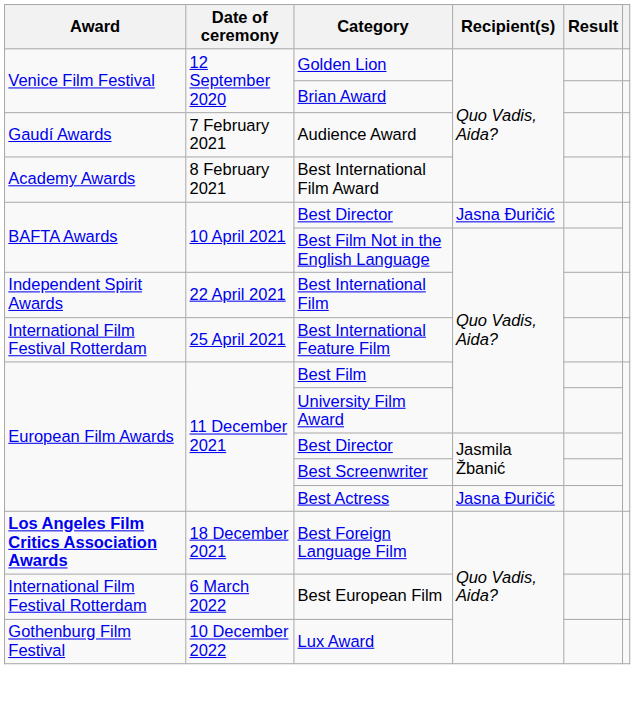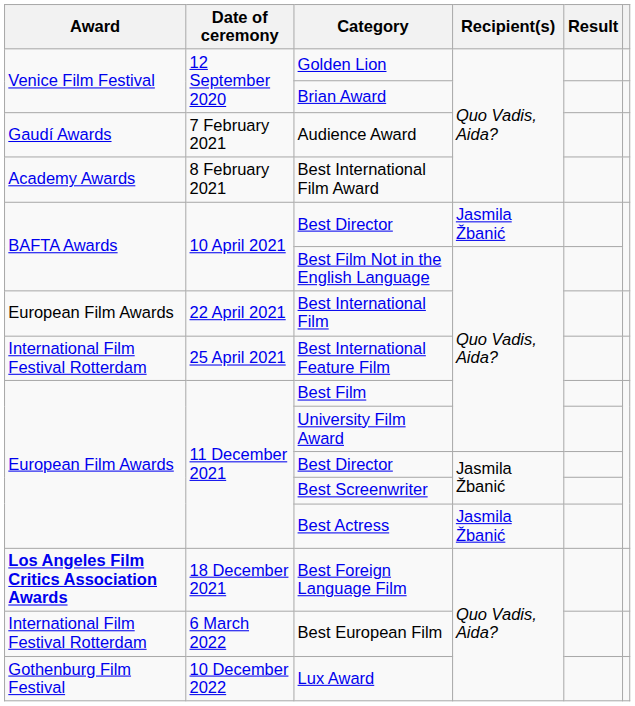 <table class="wikitable plainrowheaders sortable">
 <tr>
 <th scope="col">Award</th>
 <th scope="col">Date of ceremony</th>
 <th scope="col">Category</th>
 <th scope="col">Recipient(s)</th>
 <th scope="col">Result</th>
 <th scope="col" class="unsortable"></th>
 </tr>
 <tr>
 <td rowspan="2"><a href='#'>Venice Film Festival</a></td>
 <td rowspan="2"><a href='#'>12 September 2020</a></td>
 <td><a href='#'>Golden Lion</a></td>
 <td rowspan="4"><em>Quo Vadis, Aida?</em></td>
 <td></td>
 <td></td>
 </tr>
 <tr>
 <td><a href='#'>Brian Award</a></td>
 <td></td>
 <td></td>
 </tr>
 <tr>
 <td><a href='#'>Gaudí Awards</a></td>
 <td>7 February 2021</td>
 <td>Audience Award</td>
 <td></td>
 <td></td>
 </tr>
 <tr>
 <td><a href='#'>Academy Awards</a></td>
 <td>8 February 2021</td>
 <td>Best International Film Award</td>
 <td></td>
 <td></td>
 </tr>
 <tr>
 <td rowspan="2"><a href='#'>BAFTA Awards</a></td>
 <td rowspan="2"><a href='#'>10 April 2021</a></td>
 <td><a href='#'>Best Director</a></td>
-<td><a href='#'>Jasna Đuričić</a></td>
+<td><a href='#'>Jasmila Žbanić</a></td>
 <td></td>
 <td rowspan="2"></td>
 </tr>
 <tr>
 <td><a href='#'>Best Film Not in the English Language</a></td>
 <td rowspan="5"><em>Quo Vadis, Aida?</em></td>
 <td></td>
 </tr>
 <tr>
-<td><a href='#'>Independent Spirit Awards</a></td>
+<td>European Film Awards</td>
 <td><a href='#'>22 April 2021</a></td>
 <td><a href='#'>Best International Film</a></td>
 <td></td>
 <td></td>
 </tr>
 <tr>
 <td><a href='#'>International Film Festival Rotterdam</a></td>
 <td><a href='#'>25 April 2021</a></td>
 <td><a href='#'>Best International Feature Film</a></td>
 <td></td>
 <td></td>
 </tr>
 <tr>
 <td rowspan="5"><a href='#'>European Film Awards</a></td>
 <td rowspan="5"><a href='#'>11 December 2021</a></td>
 <td><a href='#'>Best Film</a></td>
 <td></td>
 <td rowspan="5"></td>
 </tr>
 <tr>
 <td><a href='#'>University Film Award</a></td>
 <td></td>
 </tr>
 <tr>
 <td><a href='#'>Best Director</a></td>
 <td rowspan="2">Jasmila Žbanić</td>
 <td></td>
 </tr>
 <tr>
 <td><a href='#'>Best Screenwriter</a></td>
 <td></td>
 </tr>
 <tr>
 <td><a href='#'>Best Actress</a></td>
-<td><a href='#'>Jasna Đuričić</a></td>
+<td><a href='#'>Jasmila Žbanić</a></td>
 <td></td>
 </tr>
 <tr>
 <td><strong><a href='#'>Los Angeles Film Critics Association Awards</a></strong></td>
 <td><a href='#'>18 December 2021</a></td>
 <td><a href='#'>Best Foreign Language Film</a></td>
 <td rowspan="3"><em>Quo Vadis, Aida?</em></td>
 <td></td>
 <td></td>
 </tr>
 <tr>
 <td><a href='#'>International Film Festival Rotterdam</a></td>
 <td><a href='#'>6 March 2022</a></td>
 <td>Best European Film</td>
 <td></td>
 <td></td>
 </tr>
 <tr>
 <td><a href='#'>Gothenburg Film Festival</a></td>
 <td><a href='#'>10 December 2022</a></td>
 <td><a href='#'>Lux Award</a></td>
 <td></td>
 <td></td>
 </tr>
 </table>
